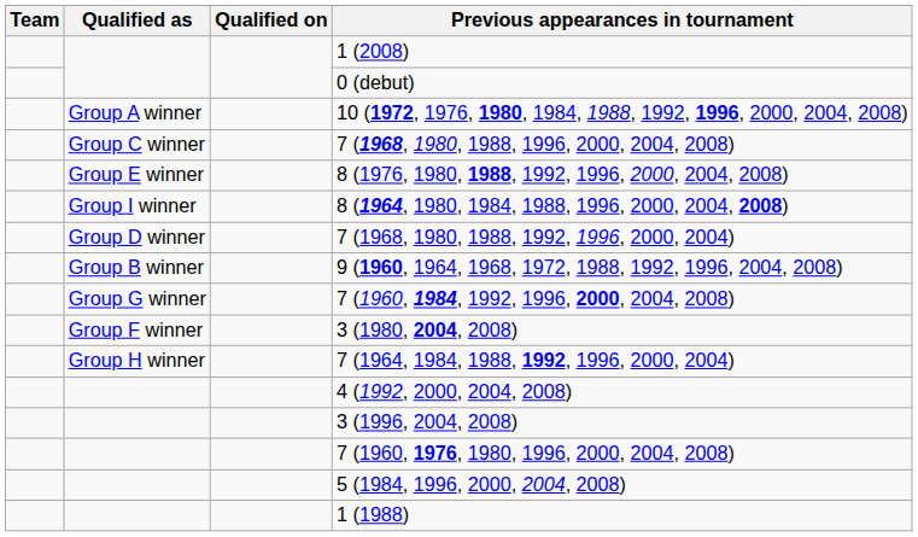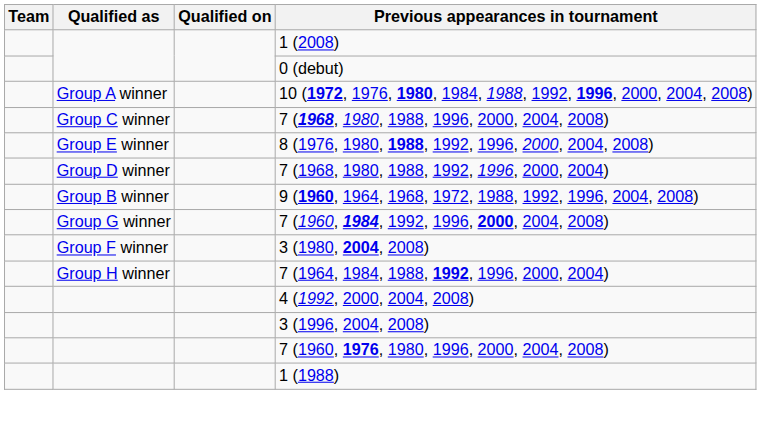 <table class="wikitable sortable">
 <tr>
 <th>Team</th>
 <th>Qualified as</th>
 <th>Qualified on</th>
 <th data-sort-type="number">Previous appearances in tournament</th>
 </tr>
 <tr>
 <td></td>
 <td rowspan="2"></td>
 <td rowspan="2"></td>
 <td>1 (<a href='#'>2008</a>)</td>
 </tr>
 <tr>
 <td></td>
 <td>0 (debut)</td>
 </tr>
 <tr>
 <td></td>
 <td><a href='#'>Group A</a> winner</td>
 <td></td>
 <td>10 (<strong><a href='#'>1972</a></strong>, <a href='#'>1976</a>, <strong><a href='#'>1980</a></strong>, <a href='#'>1984</a>, <em><a href='#'>1988</a></em>, <a href='#'>1992</a>, <strong><a href='#'>1996</a></strong>, <a href='#'>2000</a>, <a href='#'>2004</a>, <a href='#'>2008</a>)</td>
 </tr>
 <tr>
 <td></td>
 <td><a href='#'>Group C</a> winner</td>
 <td></td>
 <td>7 (<strong><em><a href='#'>1968</a></em></strong>, <em><a href='#'>1980</a></em>, <a href='#'>1988</a>, <a href='#'>1996</a>, <a href='#'>2000</a>, <a href='#'>2004</a>, <a href='#'>2008</a>)</td>
 </tr>
 <tr>
 <td></td>
 <td><a href='#'>Group E</a> winner</td>
 <td></td>
 <td>8 (<a href='#'>1976</a>, <a href='#'>1980</a>, <strong><a href='#'>1988</a></strong>, <a href='#'>1992</a>, <a href='#'>1996</a>, <em><a href='#'>2000</a></em>, <a href='#'>2004</a>, <a href='#'>2008</a>)</td>
-</tr>
-<tr>
-<td></td>
-<td><a href='#'>Group I</a> winner</td>
-<td></td>
-<td>8 (<strong><em><a href='#'>1964</a></em></strong>, <a href='#'>1980</a>, <a href='#'>1984</a>, <a href='#'>1988</a>, <a href='#'>1996</a>, <a href='#'>2000</a>, <a href='#'>2004</a>, <strong><a href='#'>2008</a></strong>)</td>
 </tr>
 <tr>
 <td></td>
 <td><a href='#'>Group D</a> winner</td>
 <td></td>
 <td>7 (<a href='#'>1968</a>, <a href='#'>1980</a>, <a href='#'>1988</a>, <a href='#'>1992</a>, <em><a href='#'>1996</a></em>, <a href='#'>2000</a>, <a href='#'>2004</a>)</td>
 </tr>
 <tr>
 <td></td>
 <td><a href='#'>Group B</a> winner</td>
 <td></td>
 <td>9 (<strong><a href='#'>1960</a></strong>, <a href='#'>1964</a>, <a href='#'>1968</a>, <a href='#'>1972</a>, <a href='#'>1988</a>, <a href='#'>1992</a>, <a href='#'>1996</a>, <a href='#'>2004</a>, <a href='#'>2008</a>)</td>
 </tr>
 <tr>
 <td></td>
 <td><a href='#'>Group G</a> winner</td>
 <td></td>
 <td>7 (<em><a href='#'>1960</a></em>, <strong><em><a href='#'>1984</a></em></strong>, <a href='#'>1992</a>, <a href='#'>1996</a>, <strong><a href='#'>2000</a></strong>, <a href='#'>2004</a>, <a href='#'>2008</a>)</td>
 </tr>
 <tr>
 <td></td>
 <td><a href='#'>Group F</a> winner</td>
 <td></td>
 <td>3 (<a href='#'>1980</a>, <strong><a href='#'>2004</a></strong>, <a href='#'>2008</a>)</td>
 </tr>
 <tr>
 <td></td>
 <td><a href='#'>Group H</a> winner</td>
 <td></td>
 <td>7 (<a href='#'>1964</a>, <a href='#'>1984</a>, <a href='#'>1988</a>, <strong><a href='#'>1992</a></strong>, <a href='#'>1996</a>, <a href='#'>2000</a>, <a href='#'>2004</a>)</td>
 </tr>
 <tr>
 <td></td>
 <td></td>
 <td></td>
 <td>4 (<em><a href='#'>1992</a></em>, <a href='#'>2000</a>, <a href='#'>2004</a>, <a href='#'>2008</a>)</td>
 </tr>
 <tr>
 <td></td>
 <td></td>
 <td></td>
 <td>3 (<a href='#'>1996</a>, <a href='#'>2004</a>, <a href='#'>2008</a>)</td>
 </tr>
 <tr>
 <td></td>
 <td></td>
 <td></td>
 <td>7 (<a href='#'>1960</a>, <strong><a href='#'>1976</a></strong>, <a href='#'>1980</a>, <a href='#'>1996</a>, <a href='#'>2000</a>, <a href='#'>2004</a>, <a href='#'>2008</a>)</td>
 </tr>
 <tr>
 <td></td>
 <td></td>
 <td></td>
-<td>5 (<a href='#'>1984</a>, <a href='#'>1996</a>, <a href='#'>2000</a>, <em><a href='#'>2004</a></em>, <a href='#'>2008</a>)</td>
-</tr>
-<tr>
-<td></td>
-<td></td>
-<td></td>
 <td>1 (<a href='#'>1988</a>)</td>
 </tr>
 </table>
